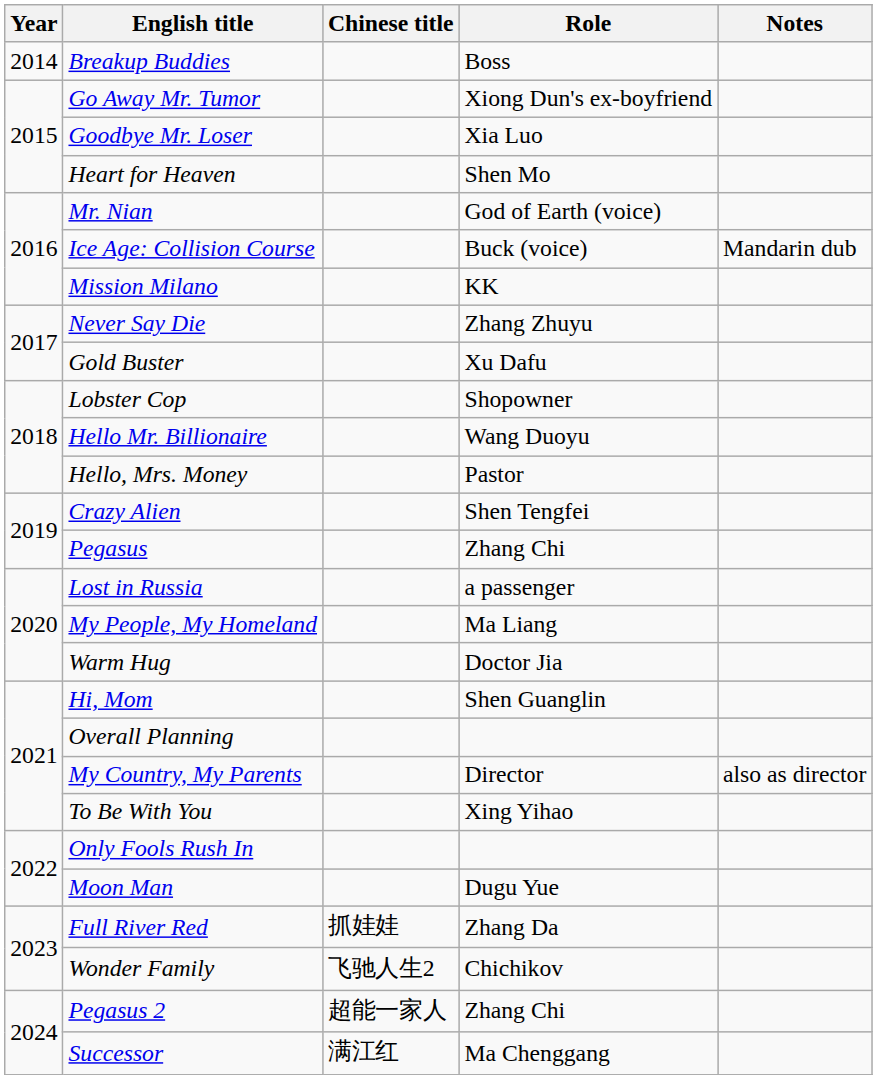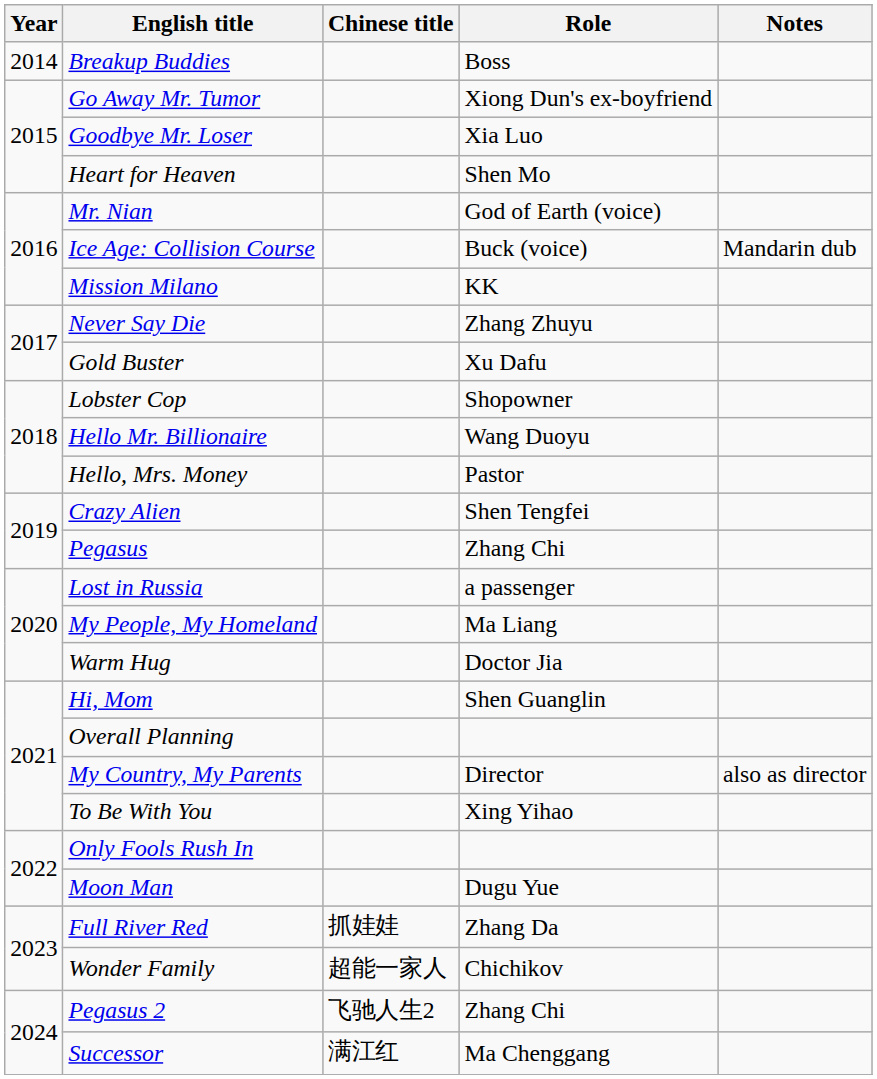 <table class="wikitable sortable">
 <tr>
 <th>Year</th>
 <th>English title</th>
 <th>Chinese title</th>
 <th class="unsortable">Role</th>
 <th class="unsortable">Notes</th>
 </tr>
 <tr>
 <td>2014</td>
 <td><em><a href='#'>Breakup Buddies</a></em></td>
 <td></td>
 <td>Boss</td>
 <td></td>
 </tr>
 <tr>
 <td rowspan="3">2015</td>
 <td><em><a href='#'>Go Away Mr. Tumor</a></em></td>
 <td></td>
 <td>Xiong Dun's ex-boyfriend</td>
 <td></td>
 </tr>
 <tr>
 <td><em><a href='#'>Goodbye Mr. Loser</a></em></td>
 <td></td>
 <td>Xia Luo</td>
 <td></td>
 </tr>
 <tr>
 <td><em>Heart for Heaven</em></td>
 <td></td>
 <td>Shen Mo</td>
 <td></td>
 </tr>
 <tr>
 <td rowspan="3">2016</td>
 <td><em><a href='#'>Mr. Nian</a></em></td>
 <td></td>
 <td>God of Earth (voice)</td>
 <td></td>
 </tr>
 <tr>
 <td><em><a href='#'>Ice Age: Collision Course</a></em></td>
 <td></td>
 <td>Buck (voice)</td>
 <td>Mandarin dub</td>
 </tr>
 <tr>
 <td><em><a href='#'>Mission Milano</a></em></td>
 <td></td>
 <td>KK</td>
 <td></td>
 </tr>
 <tr>
 <td rowspan="2">2017</td>
 <td><em><a href='#'>Never Say Die</a></em></td>
 <td></td>
 <td>Zhang Zhuyu</td>
 <td></td>
 </tr>
 <tr>
 <td><em>Gold Buster</em></td>
 <td></td>
 <td>Xu Dafu</td>
 <td></td>
 </tr>
 <tr>
 <td rowspan="3">2018</td>
 <td><em>Lobster Cop</em></td>
 <td></td>
 <td>Shopowner</td>
 <td></td>
 </tr>
 <tr>
 <td><em><a href='#'>Hello Mr. Billionaire</a></em></td>
 <td></td>
 <td>Wang Duoyu</td>
 <td></td>
 </tr>
 <tr>
 <td><em>Hello, Mrs. Money</em></td>
 <td></td>
 <td>Pastor</td>
 <td></td>
 </tr>
 <tr>
 <td rowspan="2">2019</td>
 <td><em><a href='#'>Crazy Alien</a></em></td>
 <td></td>
 <td>Shen Tengfei</td>
 <td></td>
 </tr>
 <tr>
 <td><em><a href='#'>Pegasus</a></em></td>
 <td></td>
 <td>Zhang Chi</td>
 <td></td>
 </tr>
 <tr>
 <td rowspan="3">2020</td>
 <td><em><a href='#'>Lost in Russia</a></em></td>
 <td></td>
 <td>a passenger</td>
 <td></td>
 </tr>
 <tr>
 <td><em><a href='#'>My People, My Homeland</a></em></td>
 <td></td>
 <td>Ma Liang</td>
 <td></td>
 </tr>
 <tr>
 <td><em>Warm Hug</em></td>
 <td></td>
 <td>Doctor Jia</td>
 <td></td>
 </tr>
 <tr>
 <td rowspan="4">2021</td>
 <td><em><a href='#'>Hi, Mom</a></em></td>
 <td></td>
 <td>Shen Guanglin</td>
 <td></td>
 </tr>
 <tr>
 <td><em>Overall Planning</em></td>
 <td></td>
 <td></td>
 <td></td>
 </tr>
 <tr>
 <td><em><a href='#'>My Country, My Parents</a></em></td>
 <td></td>
 <td>Director</td>
 <td>also as director</td>
 </tr>
 <tr>
 <td><em>To Be With You</em></td>
 <td></td>
 <td>Xing Yihao</td>
 <td></td>
 </tr>
 <tr>
 <td rowspan="2">2022</td>
 <td><em><a href='#'>Only Fools Rush In</a></em></td>
 <td></td>
 <td></td>
 <td></td>
 </tr>
 <tr>
 <td><em><a href='#'>Moon Man</a></em></td>
 <td></td>
 <td>Dugu Yue</td>
 <td></td>
 </tr>
 <tr>
 <td rowspan="2">2023</td>
 <td><em><a href='#'>Full River Red</a></em></td>
 <td>抓娃娃</td>
 <td>Zhang Da</td>
 <td></td>
 </tr>
 <tr>
 <td><em>Wonder Family</em></td>
-<td>飞驰人生2</td>
+<td>超能一家人</td>
 <td>Chichikov</td>
 <td></td>
 </tr>
 <tr>
 <td rowspan="2">2024</td>
 <td><em><a href='#'>Pegasus 2</a></em></td>
-<td>超能一家人</td>
+<td>飞驰人生2</td>
 <td>Zhang Chi</td>
 <td></td>
 </tr>
 <tr>
 <td><em><a href='#'>Successor</a></em></td>
 <td>满江红</td>
 <td>Ma Chenggang</td>
 <td></td>
 </tr>
 </table>
